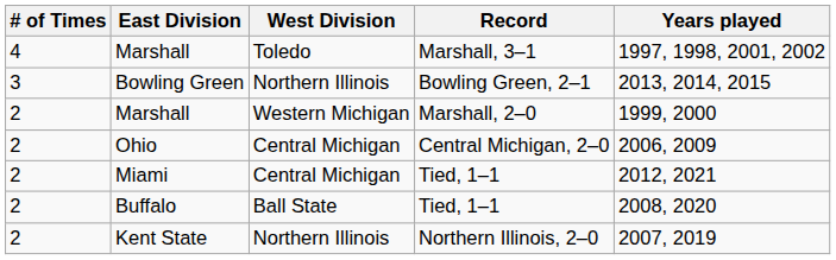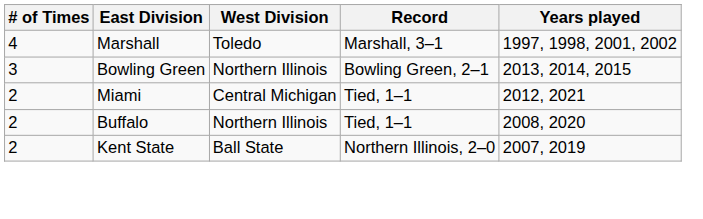 <table class="wikitable sortable">
 <tr>
 <th># of Times</th>
 <th>East Division</th>
 <th>West Division</th>
 <th>Record</th>
 <th>Years played</th>
 </tr>
 <tr>
 <td>4</td>
 <td>Marshall</td>
 <td>Toledo</td>
 <td>Marshall, 3–1</td>
 <td>1997, 1998, 2001, 2002</td>
 </tr>
 <tr>
 <td>3</td>
 <td>Bowling Green</td>
 <td>Northern Illinois</td>
 <td>Bowling Green, 2–1</td>
 <td>2013, 2014, 2015</td>
 </tr>
 <tr>
 <td>2</td>
-<td>Marshall</td>
-<td>Western Michigan</td>
-<td>Marshall, 2–0</td>
-<td>1999, 2000</td>
-</tr>
-<tr>
-<td>2</td>
-<td>Ohio</td>
-<td>Central Michigan</td>
-<td>Central Michigan, 2–0</td>
-<td>2006, 2009</td>
-</tr>
-<tr>
-<td>2</td>
 <td>Miami</td>
 <td>Central Michigan</td>
 <td>Tied, 1–1</td>
 <td>2012, 2021</td>
 </tr>
 <tr>
 <td>2</td>
 <td>Buffalo</td>
-<td>Ball State</td>
+<td>Northern Illinois</td>
 <td>Tied, 1–1</td>
 <td>2008, 2020</td>
 </tr>
 <tr>
 <td>2</td>
 <td>Kent State</td>
-<td>Northern Illinois</td>
+<td>Ball State</td>
 <td>Northern Illinois, 2–0</td>
 <td>2007, 2019</td>
 </tr>
 </table>
